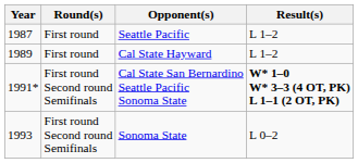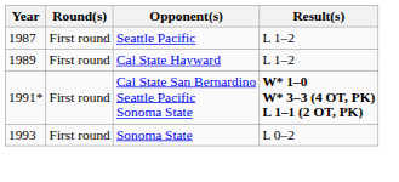 <table class="wikitable">
 <tr>
 <th>Year</th>
 <th>Round(s)</th>
 <th>Opponent(s)</th>
 <th>Result(s)</th>
 </tr>
 <tr>
 <td>1987</td>
 <td>First round</td>
 <td><a href='#'>Seattle Pacific</a></td>
 <td>L 1–2</td>
 </tr>
 <tr>
 <td>1989</td>
 <td>First round</td>
 <td><a href='#'>Cal State Hayward</a></td>
 <td>L 1–2</td>
 </tr>
 <tr>
 <td>1991*</td>
-<td>First round<br>Second round<br>Semifinals</td>
+<td>First round</td>
 <td><a href='#'>Cal State San Bernardino</a><br><a href='#'>Seattle Pacific</a><br><a href='#'>Sonoma State</a></td>
 <td><strong>W* 1–0<br>W* 3–3 (4 OT, PK)<br>L 1–1 (2 OT, PK)</strong></td>
 </tr>
 <tr>
 <td>1993</td>
-<td>First round<br>Second round<br>Semifinals</td>
+<td>First round</td>
 <td><a href='#'>Sonoma State</a></td>
 <td>L 0–2</td>
 </tr>
 </table>
